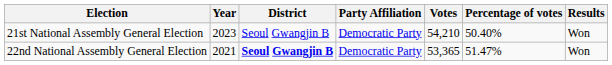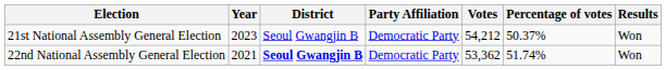 <table class="wikitable">
 <tr>
 <th>Election</th>
 <th>Year</th>
 <th>District</th>
 <th>Party Affiliation</th>
 <th>Votes</th>
 <th>Percentage of votes</th>
 <th>Results</th>
 </tr>
 <tr>
 <td>21st National Assembly General Election</td>
 <td>2023</td>
 <td><a href='#'>Seoul</a> <a href='#'>Gwangjin B</a></td>
 <td><a href='#'>Democratic Party</a></td>
-<td>54,210</td>
-<td>50.40%</td>
+<td>54,212</td>
+<td>50.37%</td>
 <td>Won</td>
 </tr>
 <tr>
 <td>22nd National Assembly General Election</td>
 <td>2021</td>
 <td><strong><a href='#'>Seoul</a> <a href='#'>Gwangjin B</a></strong></td>
 <td><a href='#'>Democratic Party</a></td>
-<td>53,365</td>
-<td>51.47%</td>
+<td>53,362</td>
+<td>51.74%</td>
 <td>Won</td>
 </tr>
 </table>
